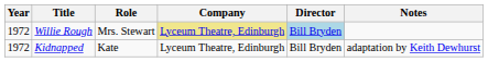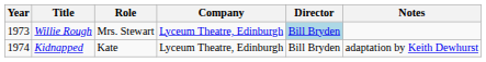 <table class="wikitable">
 <tr>
 <th>Year</th>
 <th>Title</th>
 <th>Role</th>
 <th>Company</th>
 <th>Director</th>
 <th>Notes</th>
 </tr>
 <tr>
-<td>1972</td>
+<td>1973</td>
 <td><em><a href='#'>Willie Rough</a></em></td>
 <td>Mrs. Stewart</td>
-<td style="background: khaki;"><a href='#'>Lyceum Theatre, Edinburgh</a></td>
+<td><a href='#'>Lyceum Theatre, Edinburgh</a></td>
 <td style="background: lightblue;"><a href='#'>Bill Bryden</a></td>
 </tr>
 <tr>
-<td>1972</td>
+<td>1974</td>
 <td><em><a href='#'>Kidnapped</a></em></td>
 <td>Kate</td>
 <td>Lyceum Theatre, Edinburgh</td>
 <td>Bill Bryden</td>
 <td>adaptation by <a href='#'>Keith Dewhurst</a></td>
 </tr>
 </table>
